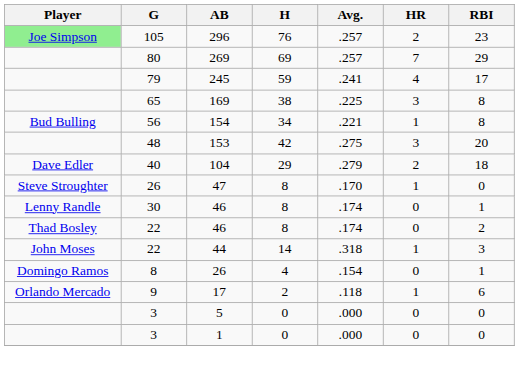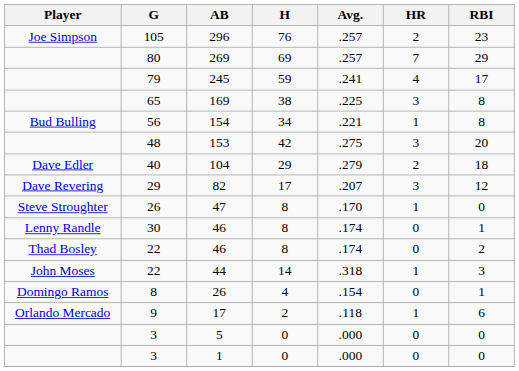 <table class="wikitable sortable">
 <tr>
 <th bgcolor="#DDDDFF" width="16%">Player</th>
 <th bgcolor="#DDDDFF" width="9%">G</th>
 <th bgcolor="#DDDDFF" width="9%">AB</th>
 <th bgcolor="#DDDDFF" width="9%">H</th>
 <th bgcolor="#DDDDFF" width="9%">Avg.</th>
 <th bgcolor="#DDDDFF" width="9%">HR</th>
 <th bgcolor="#DDDDFF" width="9%">RBI</th>
 </tr>
 <tr align="center">
-<td style="background: lightgreen;"><a href='#'>Joe Simpson</a></td>
+<td><a href='#'>Joe Simpson</a></td>
 <td>105</td>
 <td>296</td>
 <td>76</td>
 <td>.257</td>
 <td>2</td>
 <td>23</td>
 </tr>
 <tr align=center>
 <td></td>
 <td>80</td>
 <td>269</td>
 <td>69</td>
 <td>.257</td>
 <td>7</td>
 <td>29</td>
 </tr>
 <tr align="center">
 <td></td>
 <td>79</td>
 <td>245</td>
 <td>59</td>
 <td>.241</td>
 <td>4</td>
 <td>17</td>
 </tr>
 <tr align="center">
 <td></td>
 <td>65</td>
 <td>169</td>
 <td>38</td>
 <td>.225</td>
 <td>3</td>
 <td>8</td>
 </tr>
 <tr align="center">
 <td><a href='#'>Bud Bulling</a></td>
 <td>56</td>
 <td>154</td>
 <td>34</td>
 <td>.221</td>
 <td>1</td>
 <td>8</td>
 </tr>
 <tr align=center>
 <td></td>
 <td>48</td>
 <td>153</td>
 <td>42</td>
 <td>.275</td>
 <td>3</td>
 <td>20</td>
 </tr>
 <tr align="center">
 <td><a href='#'>Dave Edler</a></td>
 <td>40</td>
 <td>104</td>
 <td>29</td>
 <td>.279</td>
 <td>2</td>
 <td>18</td>
+</tr>
+<tr align=center>
+<td><a href='#'>Dave Revering</a></td>
+<td>29</td>
+<td>82</td>
+<td>17</td>
+<td>.207</td>
+<td>3</td>
+<td>12</td>
 </tr>
 <tr align=center>
 <td><a href='#'>Steve Stroughter</a></td>
 <td>26</td>
 <td>47</td>
 <td>8</td>
 <td>.170</td>
 <td>1</td>
 <td>0</td>
 </tr>
 <tr align=center>
 <td><a href='#'>Lenny Randle</a></td>
 <td>30</td>
 <td>46</td>
 <td>8</td>
 <td>.174</td>
 <td>0</td>
 <td>1</td>
 </tr>
 <tr align=center>
 <td><a href='#'>Thad Bosley</a></td>
 <td>22</td>
 <td>46</td>
 <td>8</td>
 <td>.174</td>
 <td>0</td>
 <td>2</td>
 </tr>
 <tr align=center>
 <td><a href='#'>John Moses</a></td>
 <td>22</td>
 <td>44</td>
 <td>14</td>
 <td>.318</td>
 <td>1</td>
 <td>3</td>
 </tr>
 <tr align=center>
 <td><a href='#'>Domingo Ramos</a></td>
 <td>8</td>
 <td>26</td>
 <td>4</td>
 <td>.154</td>
 <td>0</td>
 <td>1</td>
 </tr>
 <tr align=center>
 <td><a href='#'>Orlando Mercado</a></td>
 <td>9</td>
 <td>17</td>
 <td>2</td>
 <td>.118</td>
 <td>1</td>
 <td>6</td>
 </tr>
 <tr align=center>
 <td></td>
 <td>3</td>
 <td>5</td>
 <td>0</td>
 <td>.000</td>
 <td>0</td>
 <td>0</td>
 </tr>
 <tr align="center">
 <td></td>
 <td>3</td>
 <td>1</td>
 <td>0</td>
 <td>.000</td>
 <td>0</td>
 <td>0</td>
 </tr>
 <tr align="center">
 </tr>
 </table>
